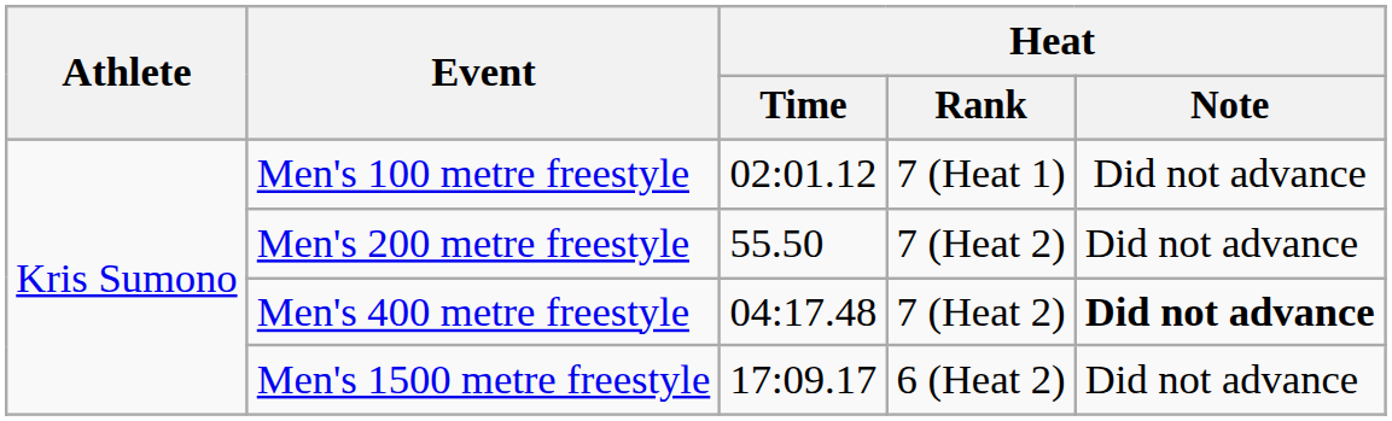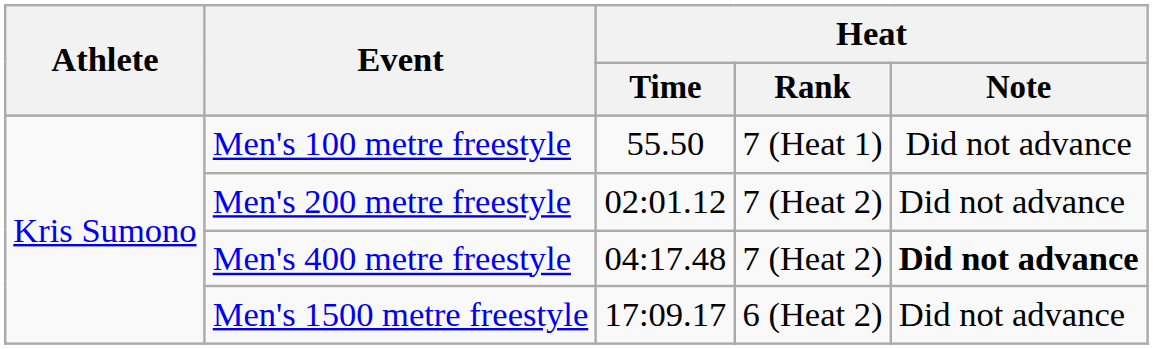 <table class=wikitable style="font-size:90%">
 <tr>
 <th rowspan="2">Athlete</th>
 <th rowspan="2">Event</th>
 <th colspan="3">Heat</th>
 </tr>
 <tr style="font-size:95%">
 <th>Time</th>
 <th>Rank</th>
 <th>Note</th>
 </tr>
 <tr align=center>
 <td align=left rowspan=4><a href='#'>Kris Sumono</a></td>
 <td align=left><a href='#'>Men's 100 metre freestyle</a></td>
-<td>02:01.12</td>
+<td>55.50</td>
 <td>7 (Heat 1)</td>
 <td>Did not advance</td>
 </tr>
 <tr>
 <td align=left><a href='#'>Men's 200 metre freestyle</a></td>
-<td>55.50</td>
+<td>02:01.12</td>
 <td>7 (Heat 2)</td>
 <td>Did not advance</td>
 </tr>
 <tr>
 <td align=left><a href='#'>Men's 400 metre freestyle</a></td>
 <td>04:17.48</td>
 <td>7 (Heat 2)</td>
 <td><strong>Did not advance</strong></td>
 </tr>
 <tr>
 <td align=left><a href='#'>Men's 1500 metre freestyle</a></td>
 <td>17:09.17</td>
 <td>6 (Heat 2)</td>
 <td>Did not advance</td>
 </tr>
 </table>
